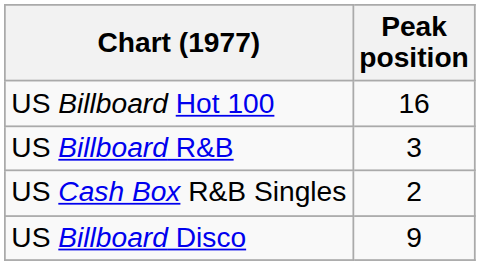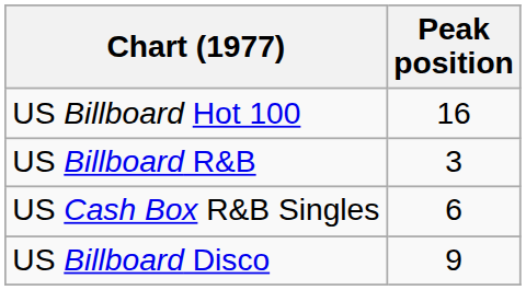 <table class="wikitable sortable">
 <tr>
 <th>Chart (1977)</th>
 <th style="text-align:center;">Peak<br>position</th>
 </tr>
 <tr>
 <td>US <em>Billboard</em> <a href='#'>Hot 100</a></td>
 <td style="text-align:center;">16</td>
 </tr>
 <tr>
 <td>US <a href='#'><em>Billboard</em> R&B</a></td>
 <td style="text-align:center;">3</td>
 </tr>
 <tr>
 <td>US <a href='#'><em>Cash Box</em></a> R&B Singles</td>
-<td align="center">2</td>
+<td align="center">6</td>
 </tr>
 <tr>
 <td>US <a href='#'><em>Billboard</em> Disco</a></td>
 <td style="text-align:center;">9</td>
 </tr>
 </table>
